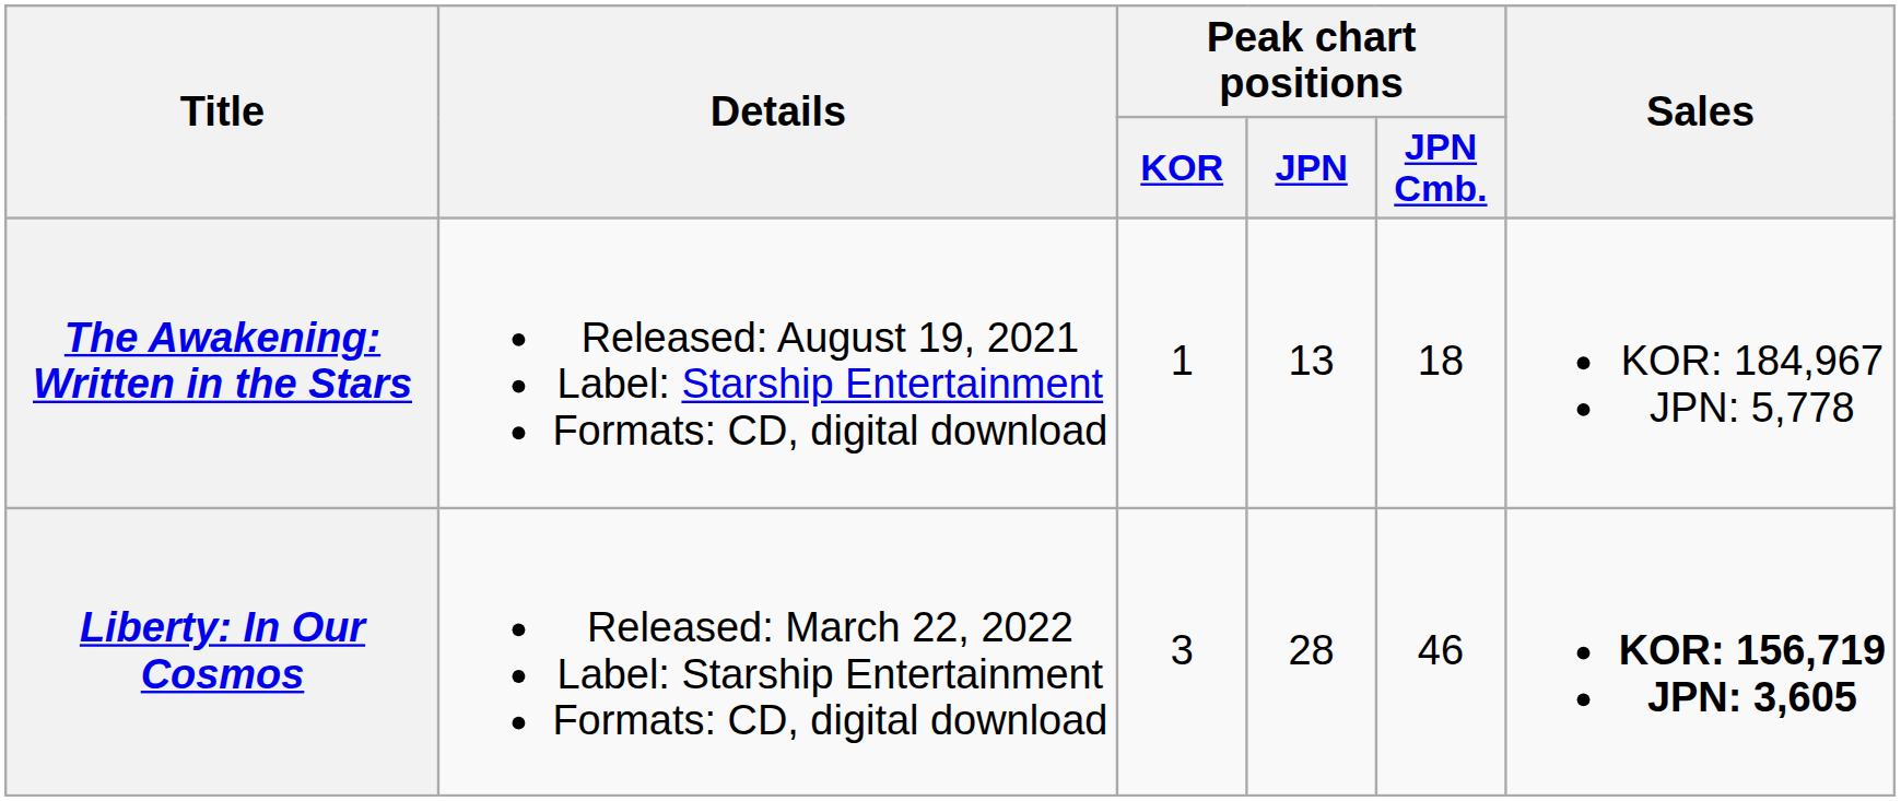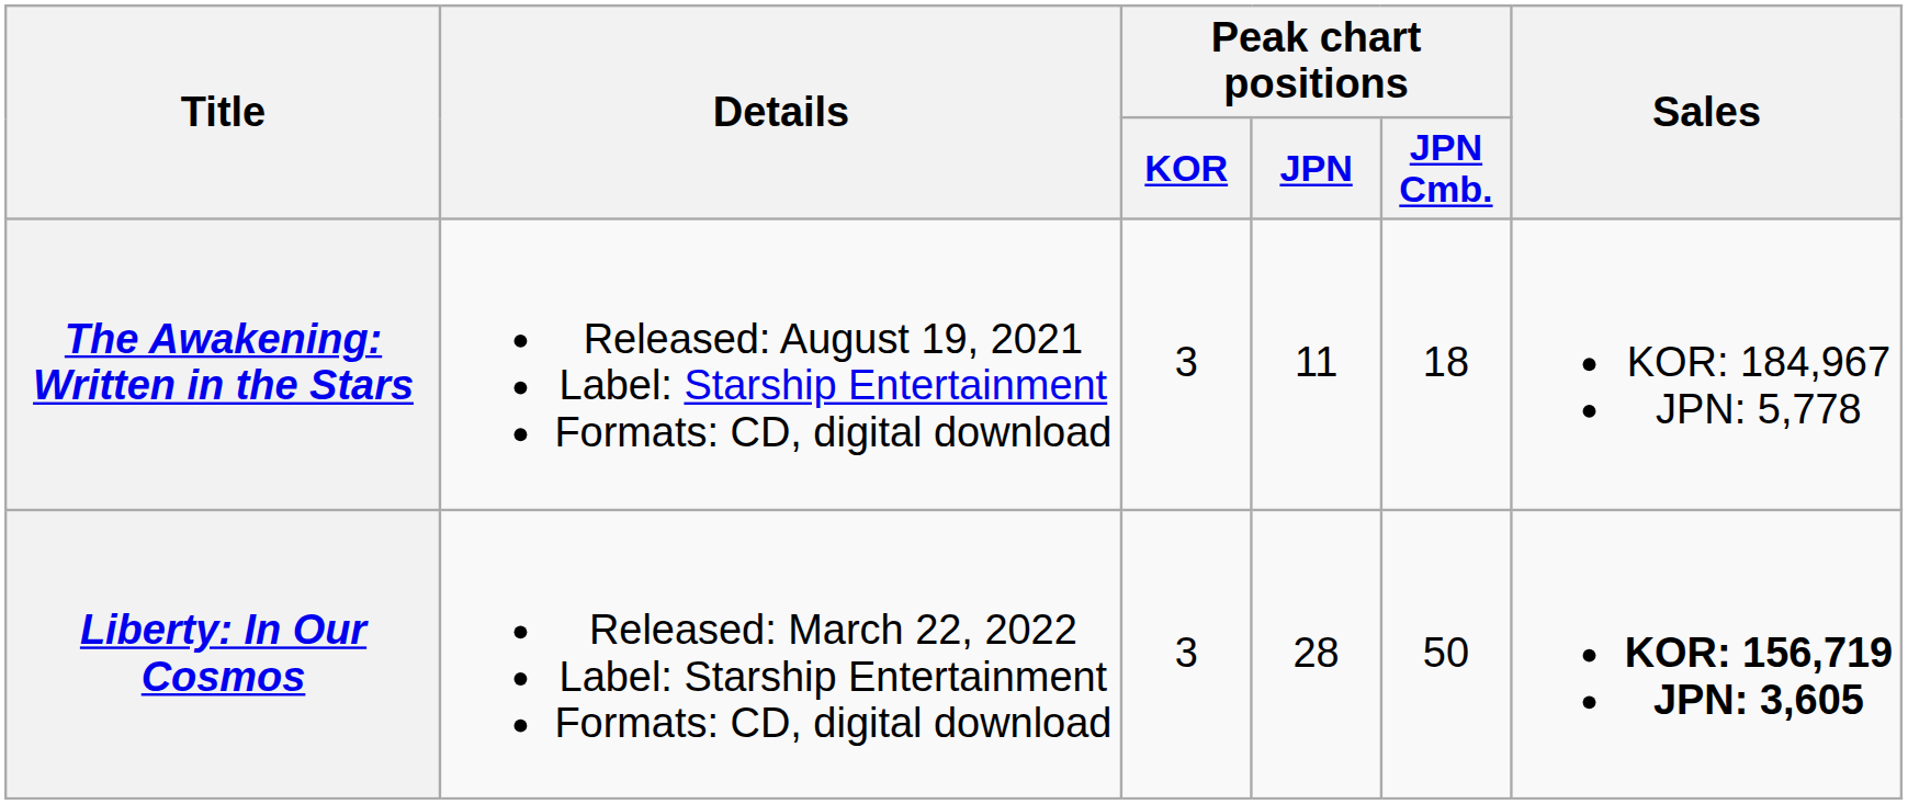 <table class="wikitable plainrowheaders" style="text-align:center">
 <tr>
 <th scope="col" rowspan="2" style="width:10em">Title</th>
 <th scope="col" rowspan="2">Details</th>
 <th scope="col" colspan="3">Peak chart positions</th>
 <th scope="col" rowspan="2">Sales</th>
 </tr>
 <tr>
 <th scope="col" style="width:3em;font-size:90%"><a href='#'>KOR</a><br></th>
 <th scope="col" style="width:3em;font-size:90%"><a href='#'>JPN</a><br></th>
 <th scope="col" style="width:3em;font-size:90%"><a href='#'>JPN Cmb.</a><br></th>
 </tr>
 <tr>
 <th scope="row"><em><a href='#'>The Awakening: Written in the Stars</a></em></th>
 <td><br><ul><li>Released: August 19, 2021</li><li>Label: <a href='#'>Starship Entertainment</a></li><li>Formats: CD, digital download</li></ul></td>
-<td>1</td>
-<td>13</td>
+<td>3</td>
+<td>11</td>
 <td>18</td>
 <td><br><ul><li>KOR: 184,967</li><li>JPN: 5,778</li></ul></td>
 </tr>
 <tr>
 <th scope="row"><em><a href='#'>Liberty: In Our Cosmos</a></em></th>
 <td><br><ul><li>Released: March 22, 2022</li><li>Label: Starship Entertainment</li><li>Formats: CD, digital download</li></ul></td>
 <td>3</td>
 <td>28</td>
-<td>46</td>
+<td>50</td>
 <td><strong><br><ul><li>KOR: 156,719</li><li>JPN: 3,605</li></ul></strong></td>
 </tr>
 </table>
